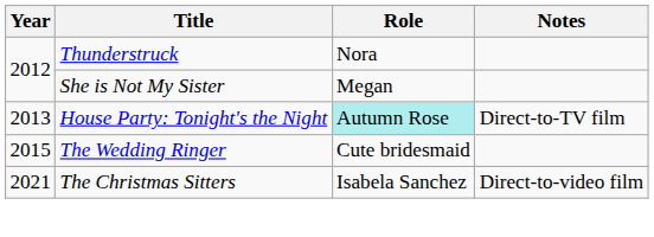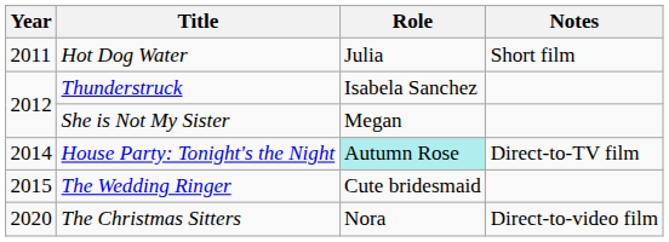 <table class="wikitable sortable">
 <tr>
 <th>Year</th>
 <th>Title</th>
 <th>Role</th>
 <th class="unsortable">Notes</th>
 </tr>
 <tr>
+<td>2011</td>
+<td><em>Hot Dog Water</em></td>
+<td>Julia</td>
+<td>Short film</td>
+</tr>
+<tr>
 <td rowspan="2">2012</td>
 <td><em><a href='#'>Thunderstruck</a></em></td>
-<td>Nora</td>
+<td>Isabela Sanchez</td>
 <td></td>
 </tr>
 <tr>
 <td><em>She is Not My Sister</em></td>
 <td>Megan</td>
 <td></td>
 </tr>
 <tr>
-<td>2013</td>
+<td>2014</td>
 <td><em><a href='#'>House Party: Tonight's the Night</a></em></td>
 <td style="background: paleturquoise;">Autumn Rose</td>
 <td>Direct-to-TV film</td>
 </tr>
 <tr>
 <td>2015</td>
 <td><em><a href='#'>The Wedding Ringer</a></em></td>
 <td>Cute bridesmaid</td>
 <td></td>
 </tr>
 <tr>
-<td>2021</td>
+<td>2020</td>
 <td><em>The Christmas Sitters</em></td>
-<td>Isabela Sanchez</td>
+<td>Nora</td>
 <td>Direct-to-video film</td>
 </tr>
 </table>
